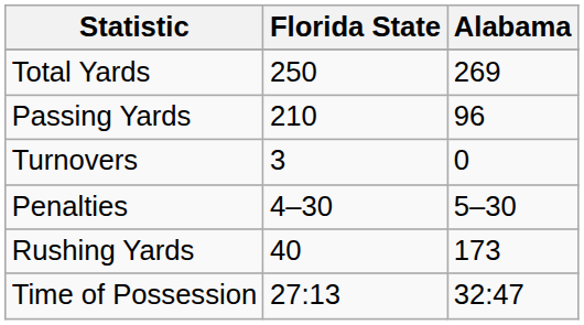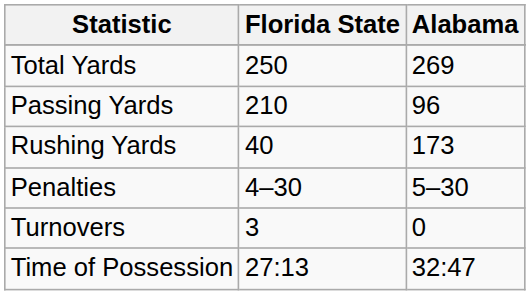 <table class="wikitable">
 <tr>
 <th>Statistic</th>
 <th>Florida State</th>
 <th>Alabama</th>
 </tr>
 <tr>
 </tr>
 <tr>
 <td>Total Yards</td>
 <td>250</td>
 <td>269</td>
 </tr>
 <tr>
 <td>Passing Yards</td>
 <td>210</td>
 <td>96</td>
 </tr>
 <tr>
-<td>Turnovers</td>
-<td>3</td>
-<td>0</td>
+<td>Rushing Yards</td>
+<td>40</td>
+<td>173</td>
 </tr>
 <tr>
 <td>Penalties</td>
 <td>4–30</td>
 <td>5–30</td>
 </tr>
 <tr>
-<td>Rushing Yards</td>
-<td>40</td>
-<td>173</td>
+<td>Turnovers</td>
+<td>3</td>
+<td>0</td>
 </tr>
 <tr>
 <td>Time of Possession</td>
 <td>27:13</td>
 <td>32:47</td>
 </tr>
 </table>
